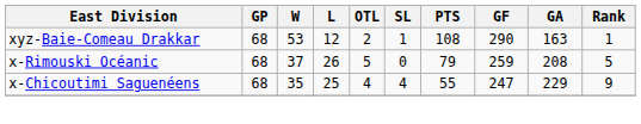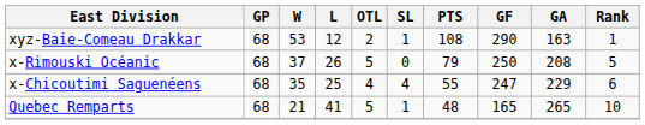 <table class="wikitable" style="text-align:center">
 <tr>
 <th bgcolor="#DDDDFF" width="33%">East Division</th>
 <th bgcolor="#DDDDFF" width="5%">GP</th>
 <th bgcolor="#DDDDFF" width="5%">W</th>
 <th bgcolor="#DDDDFF" width="5%">L</th>
 <th bgcolor="#DDDDFF" width="5%">OTL</th>
 <th bgcolor="#DDDDFF" width="5%">SL</th>
 <th bgcolor="#DDDDFF" width="7.5%">PTS</th>
 <th bgcolor="#DDDDFF" width="7.5%">GF</th>
 <th bgcolor="#DDDDFF" width="7.5%">GA</th>
 <th bgcolor="#DDDDFF" width="7.5%">Rank</th>
 </tr>
 <tr>
 <td align=left>xyz-<a href='#'>Baie-Comeau Drakkar</a></td>
 <td>68</td>
 <td>53</td>
 <td>12</td>
 <td>2</td>
 <td>1</td>
 <td>108</td>
 <td>290</td>
 <td>163</td>
 <td>1</td>
 </tr>
 <tr>
 <td align=left>x-<a href='#'>Rimouski Océanic</a></td>
 <td>68</td>
 <td>37</td>
 <td>26</td>
 <td>5</td>
 <td>0</td>
 <td>79</td>
-<td>259</td>
+<td>250</td>
 <td>208</td>
 <td>5</td>
 </tr>
 <tr>
 <td align=left>x-<a href='#'>Chicoutimi Saguenéens</a></td>
 <td>68</td>
 <td>35</td>
 <td>25</td>
 <td>4</td>
 <td>4</td>
 <td>55</td>
 <td>247</td>
 <td>229</td>
-<td>9</td>
+<td>6</td>
+</tr>
+<tr>
+<td align=left><a href='#'>Quebec Remparts</a></td>
+<td>68</td>
+<td>21</td>
+<td>41</td>
+<td>5</td>
+<td>1</td>
+<td>48</td>
+<td>165</td>
+<td>265</td>
+<td>10</td>
 </tr>
 <tr>
 </tr>
 </table>
